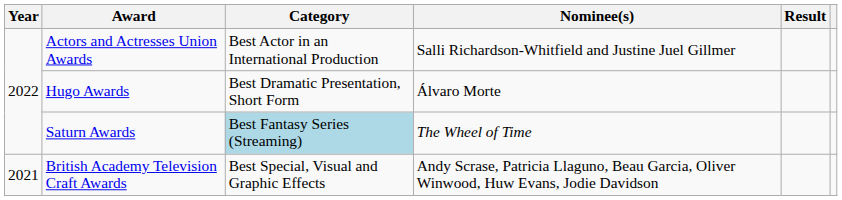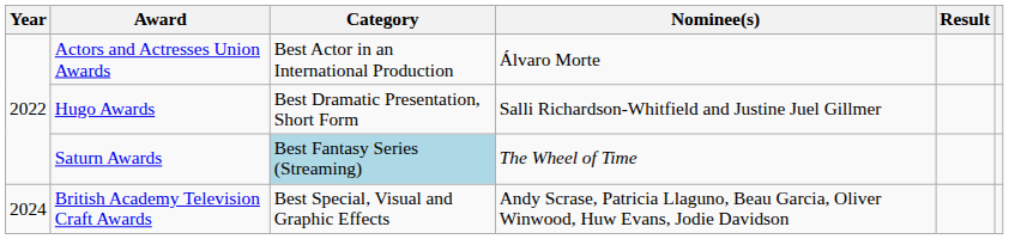 <table class="wikitable sortable plainrowheaders">
 <tr>
 <th scope="col">Year</th>
 <th scope="col">Award</th>
 <th scope="col">Category</th>
 <th scope="col">Nominee(s)</th>
 <th scope="col">Result</th>
 <th scope="col" class="unsortable"></th>
 </tr>
 <tr>
 <td rowspan="3">2022</td>
 <td><a href='#'>Actors and Actresses Union Awards</a></td>
 <td>Best Actor in an International Production</td>
-<td data-sort-value="Richardson-Whitfield, Salli and Justine Juel Gillmer">Salli Richardson-Whitfield and Justine Juel Gillmer </td>
+<td data-sort-value="Morte, Alvaro">Álvaro Morte</td>
 <td></td>
 <td></td>
 </tr>
 <tr>
 <td><a href='#'>Hugo Awards</a></td>
 <td>Best Dramatic Presentation, Short Form</td>
-<td data-sort-value="Morte, Alvaro">Álvaro Morte</td>
+<td data-sort-value="Richardson-Whitfield, Salli and Justine Juel Gillmer">Salli Richardson-Whitfield and Justine Juel Gillmer </td>
 <td></td>
 <td></td>
 </tr>
 <tr>
 <td><a href='#'>Saturn Awards</a></td>
 <td style="background: lightblue;">Best Fantasy Series (Streaming)</td>
 <td data-sort-value="Wheel of Time, The"><em>The Wheel of Time</em></td>
 <td></td>
 <td></td>
 </tr>
 <tr>
-<td>2021</td>
+<td>2024</td>
 <td><a href='#'>British Academy Television Craft Awards</a></td>
 <td>Best Special, Visual and Graphic Effects</td>
 <td>Andy Scrase, Patricia Llaguno, Beau Garcia, Oliver Winwood, Huw Evans, Jodie Davidson</td>
 <td></td>
 <td></td>
 </tr>
 </table>
